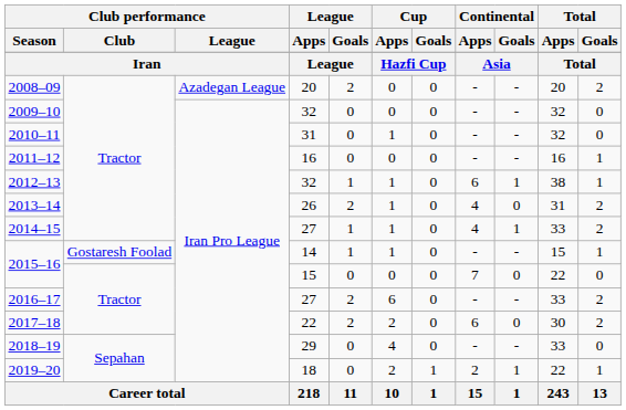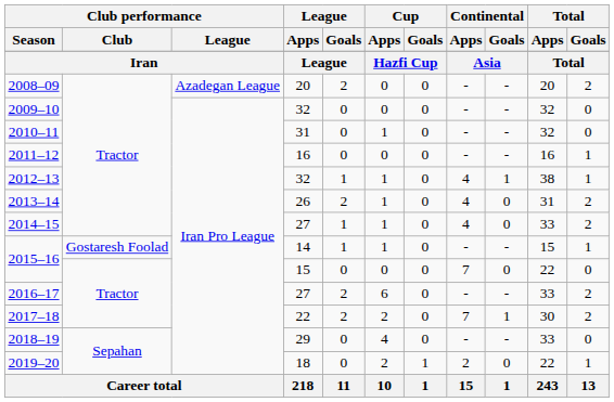 <table class="wikitable" style="text-align:center">
 <tr>
 <th colspan=3>Club performance</th>
 <th colspan=2>League</th>
 <th colspan=2>Cup</th>
 <th colspan=2>Continental</th>
 <th colspan=2>Total</th>
 </tr>
 <tr>
 <th>Season</th>
 <th>Club</th>
 <th>League</th>
 <th>Apps</th>
 <th>Goals</th>
 <th>Apps</th>
 <th>Goals</th>
 <th>Apps</th>
 <th>Goals</th>
 <th>Apps</th>
 <th>Goals</th>
 </tr>
 <tr>
 </tr>
 <tr>
 <th colspan=3>Iran</th>
 <th colspan=2>League</th>
 <th colspan=2><a href='#'>Hazfi Cup</a></th>
 <th colspan=2><a href='#'>Asia</a></th>
 <th colspan=2>Total</th>
 </tr>
 <tr>
 <td><a href='#'>2008–09</a></td>
 <td rowspan="7"><a href='#'>Tractor</a></td>
 <td rowspan="1"><a href='#'>Azadegan League</a></td>
 <td>20</td>
 <td>2</td>
 <td>0</td>
 <td>0</td>
 <td>-</td>
 <td>-</td>
 <td>20</td>
 <td>2</td>
 </tr>
 <tr>
 <td><a href='#'>2009–10</a></td>
 <td rowspan="12"><a href='#'>Iran Pro League</a></td>
 <td>32</td>
 <td>0</td>
 <td>0</td>
 <td>0</td>
 <td>-</td>
 <td>-</td>
 <td>32</td>
 <td>0</td>
 </tr>
 <tr>
 <td><a href='#'>2010–11</a></td>
 <td>31</td>
 <td>0</td>
 <td>1</td>
 <td>0</td>
 <td>-</td>
 <td>-</td>
 <td>32</td>
 <td>0</td>
 </tr>
 <tr>
 <td><a href='#'>2011–12</a></td>
 <td>16</td>
 <td>0</td>
 <td>0</td>
 <td>0</td>
 <td>-</td>
 <td>-</td>
 <td>16</td>
 <td>1</td>
 </tr>
 <tr>
 <td><a href='#'>2012–13</a></td>
 <td>32</td>
 <td>1</td>
 <td>1</td>
 <td>0</td>
-<td>6</td>
+<td>4</td>
 <td>1</td>
 <td>38</td>
 <td>1</td>
 </tr>
 <tr>
 <td><a href='#'>2013–14</a></td>
 <td>26</td>
 <td>2</td>
 <td>1</td>
 <td>0</td>
 <td>4</td>
 <td>0</td>
 <td>31</td>
 <td>2</td>
 </tr>
 <tr>
 <td><a href='#'>2014–15</a></td>
 <td>27</td>
 <td>1</td>
 <td>1</td>
 <td>0</td>
 <td>4</td>
-<td>1</td>
+<td>0</td>
 <td>33</td>
 <td>2</td>
 </tr>
 <tr>
 <td rowspan="2"><a href='#'>2015–16</a></td>
 <td><a href='#'>Gostaresh Foolad</a></td>
 <td>14</td>
 <td>1</td>
 <td>1</td>
 <td>0</td>
 <td>-</td>
 <td>-</td>
 <td>15</td>
 <td>1</td>
 </tr>
 <tr>
 <td rowspan="3"><a href='#'>Tractor</a></td>
 <td>15</td>
 <td>0</td>
 <td>0</td>
 <td>0</td>
 <td>7</td>
 <td>0</td>
 <td>22</td>
 <td>0</td>
 </tr>
 <tr>
 <td><a href='#'>2016–17</a></td>
 <td>27</td>
 <td>2</td>
 <td>6</td>
 <td>0</td>
 <td>-</td>
 <td>-</td>
 <td>33</td>
 <td>2</td>
 </tr>
 <tr>
 <td><a href='#'>2017–18</a></td>
 <td>22</td>
 <td>2</td>
 <td>2</td>
 <td>0</td>
-<td>6</td>
-<td>0</td>
+<td>7</td>
+<td>1</td>
 <td>30</td>
 <td>2</td>
 </tr>
 <tr>
 <td><a href='#'>2018–19</a></td>
 <td rowspan="2"><a href='#'>Sepahan</a></td>
 <td>29</td>
 <td>0</td>
 <td>4</td>
 <td>0</td>
 <td>-</td>
 <td>-</td>
 <td>33</td>
 <td>0</td>
 </tr>
 <tr>
 <td><a href='#'>2019–20</a></td>
 <td>18</td>
 <td>0</td>
 <td>2</td>
 <td>1</td>
 <td>2</td>
-<td>1</td>
+<td>0</td>
 <td>22</td>
 <td>1</td>
 </tr>
 <tr>
 <th colspan=3>Career total</th>
 <th>218</th>
 <th>11</th>
 <th>10</th>
 <th>1</th>
 <th>15</th>
 <th>1</th>
 <th>243</th>
 <th>13</th>
 </tr>
 </table>
